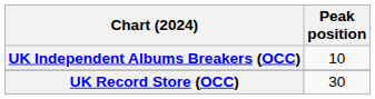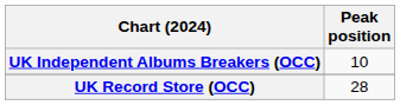 <table class="wikitable sortable plainrowheaders" style="text-align:center">
 <tr>
 <th scope="col">Chart (2024)</th>
 <th scope="col">Peak<br>position</th>
 </tr>
 <tr>
 <th scope="row"><a href='#'>UK Independent Albums Breakers</a> (<a href='#'>OCC</a>)</th>
 <td>10</td>
 </tr>
 <tr>
 </tr>
 <tr>
 <th scope="row"><a href='#'>UK Record Store</a> (<a href='#'>OCC</a>)</th>
-<td>30</td>
+<td>28</td>
 </tr>
 </table>
